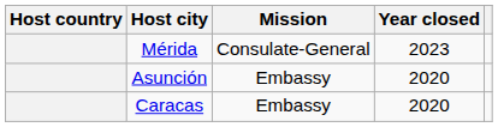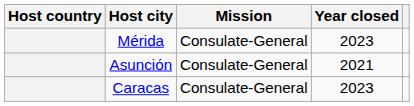 <table class="wikitable plainrowheaders" style="text-align:center;">
 <tr>
 <th scope="col">Host country</th>
 <th scope="col">Host city</th>
 <th scope="col">Mission</th>
 <th scope="col">Year closed</th>
 <th scope="col"></th>
 </tr>
 <tr>
 <th scope="row"></th>
 <td><a href='#'>Mérida</a></td>
 <td>Consulate-General</td>
 <td>2023</td>
 <td></td>
 </tr>
 <tr>
 <th scope="row"></th>
 <td><a href='#'>Asunción</a></td>
-<td>Embassy</td>
-<td>2020</td>
+<td>Consulate-General</td>
+<td>2021</td>
 <td></td>
 </tr>
 <tr>
 <th scope="row"></th>
 <td><a href='#'>Caracas</a></td>
-<td>Embassy</td>
-<td>2020</td>
+<td>Consulate-General</td>
+<td>2023</td>
 <td></td>
 </tr>
 </table>
